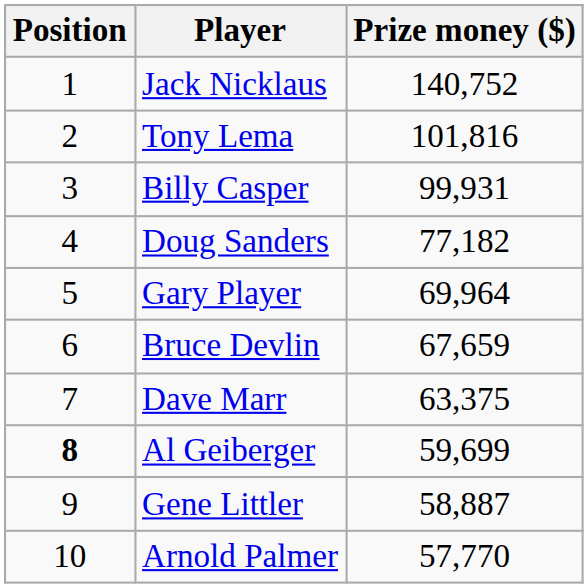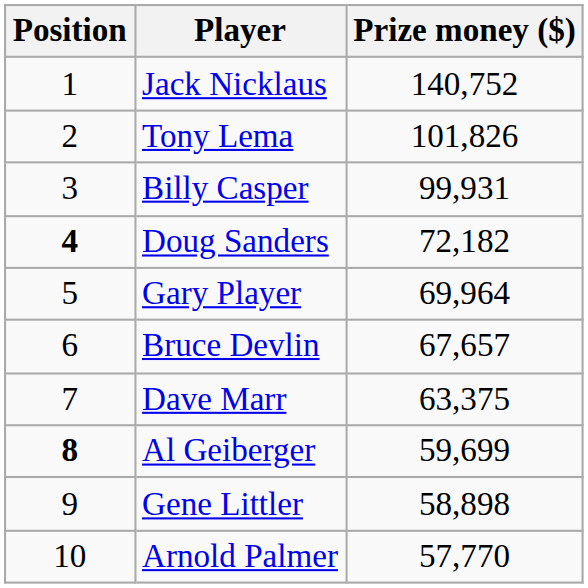 <table class="wikitable">
 <tr>
 <th>Position</th>
 <th>Player</th>
 <th>Prize money ($)</th>
 </tr>
 <tr>
 <td align=center>1</td>
 <td> <a href='#'>Jack Nicklaus</a></td>
 <td align=center>140,752</td>
 </tr>
 <tr>
 <td align=center>2</td>
 <td> <a href='#'>Tony Lema</a></td>
-<td align=center>101,816</td>
+<td align=center>101,826</td>
 </tr>
 <tr>
 <td align=center>3</td>
 <td> <a href='#'>Billy Casper</a></td>
 <td align=center>99,931</td>
 </tr>
 <tr>
-<td align=center>4</td>
+<td align=center><strong>4</strong></td>
 <td> <a href='#'>Doug Sanders</a></td>
-<td align=center>77,182</td>
+<td align=center>72,182</td>
 </tr>
 <tr>
 <td align=center>5</td>
 <td> <a href='#'>Gary Player</a></td>
 <td align=center>69,964</td>
 </tr>
 <tr>
 <td align=center>6</td>
 <td> <a href='#'>Bruce Devlin</a></td>
-<td align=center>67,659</td>
+<td align=center>67,657</td>
 </tr>
 <tr>
 <td align=center>7</td>
 <td> <a href='#'>Dave Marr</a></td>
 <td align=center>63,375</td>
 </tr>
 <tr>
 <td align=center><strong>8</strong></td>
 <td> <a href='#'>Al Geiberger</a></td>
 <td align=center>59,699</td>
 </tr>
 <tr>
 <td align=center>9</td>
 <td> <a href='#'>Gene Littler</a></td>
-<td align=center>58,887</td>
+<td align=center>58,898</td>
 </tr>
 <tr>
 <td align=center>10</td>
 <td> <a href='#'>Arnold Palmer</a></td>
 <td align=center>57,770</td>
 </tr>
 </table>
